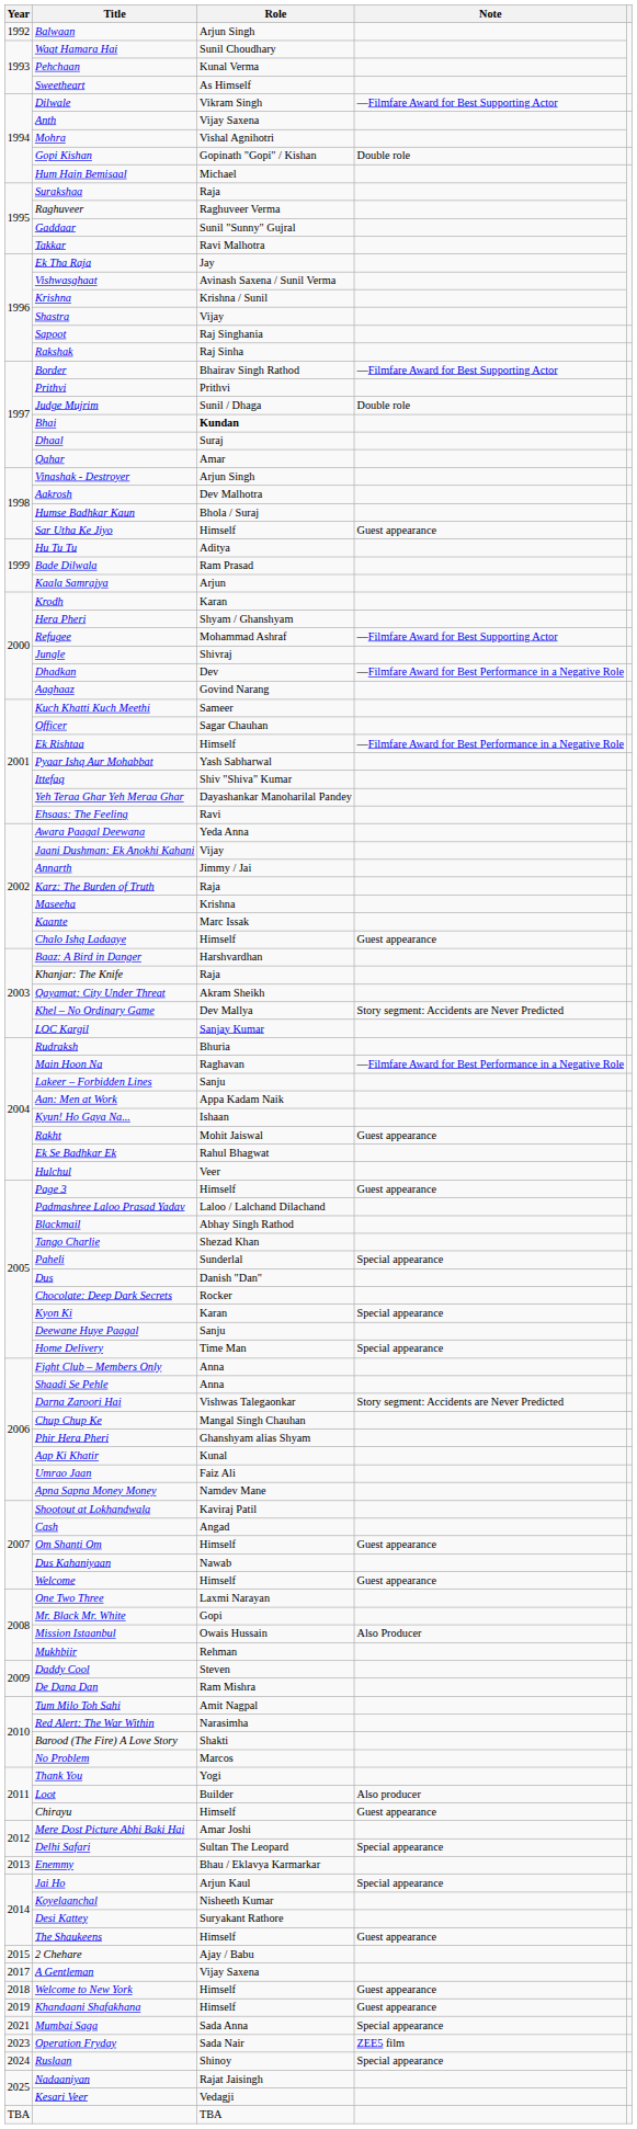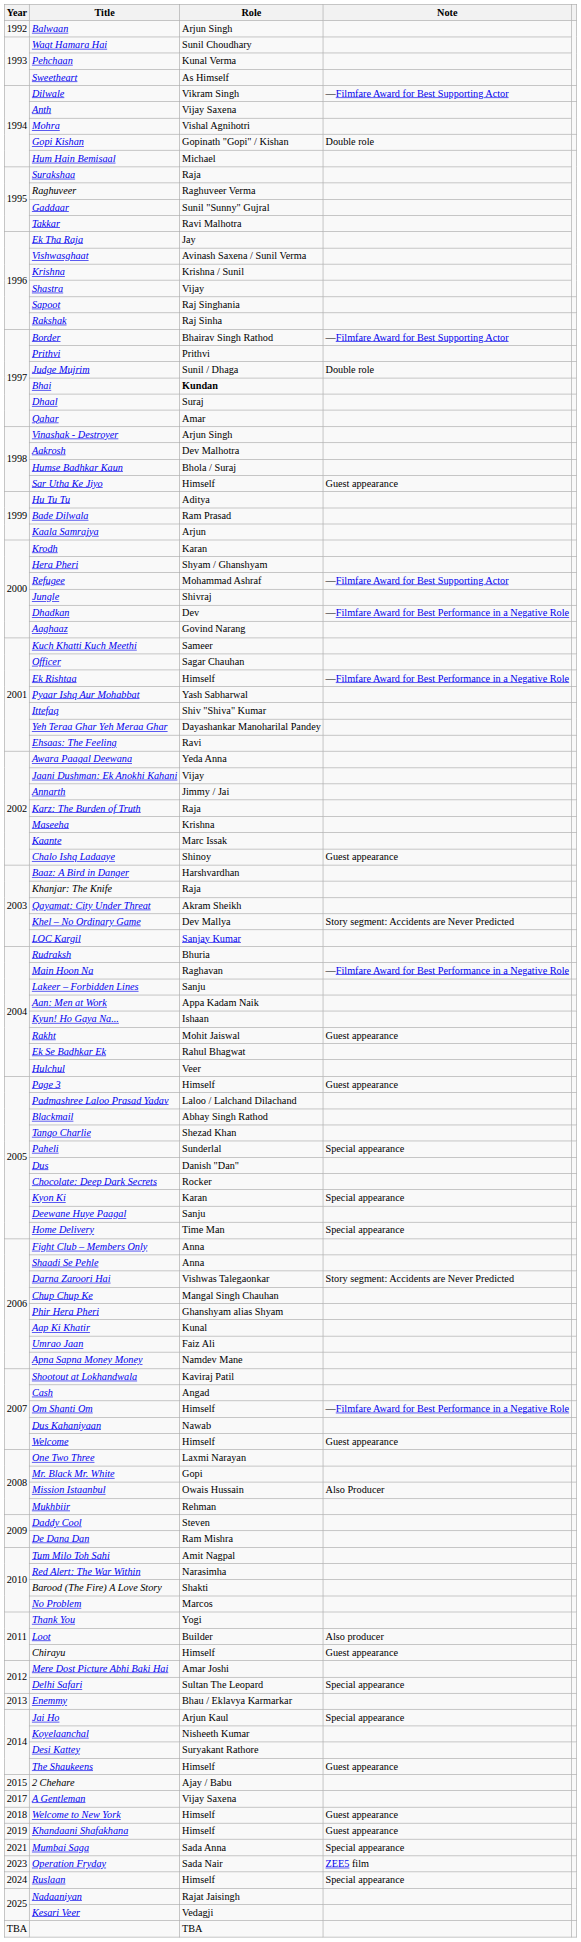 <table class="wikitable sortable">
 <tr>
 <th scope="col">Year</th>
 <th scope="col">Title</th>
 <th scope="col">Role</th>
 <th class="unsortable" scope="col">Note</th>
 <th class="unsortable" scope="col"></th>
 </tr>
 <tr>
 <td>1992</td>
 <td><em><a href='#'>Balwaan</a></em></td>
 <td>Arjun Singh</td>
 <td></td>
 </tr>
 <tr>
 <td rowspan="3">1993</td>
 <td><em><a href='#'>Waqt Hamara Hai</a></em></td>
 <td>Sunil Choudhary</td>
 <td></td>
 </tr>
 <tr>
 <td><em><a href='#'>Pehchaan</a></em></td>
 <td>Kunal Verma</td>
 <td></td>
 </tr>
 <tr>
 <td><em><a href='#'>Sweetheart</a></em></td>
 <td>As Himself</td>
 <td></td>
 </tr>
 <tr>
 <td rowspan="5">1994</td>
 <td><em><a href='#'>Dilwale</a></em></td>
 <td>Vikram Singh</td>
 <td>—<a href='#'>Filmfare Award for Best Supporting Actor</a></td>
 <td></td>
 </tr>
 <tr>
 <td><em><a href='#'>Anth</a></em></td>
 <td>Vijay Saxena</td>
 <td></td>
 </tr>
 <tr>
 <td><em><a href='#'>Mohra</a></em></td>
 <td>Vishal Agnihotri</td>
 <td></td>
 </tr>
 <tr>
 <td><em><a href='#'>Gopi Kishan</a></em></td>
 <td>Gopinath "Gopi" / Kishan</td>
 <td>Double role</td>
 <td></td>
 </tr>
 <tr>
 <td><em><a href='#'>Hum Hain Bemisaal</a></em></td>
 <td>Michael</td>
 <td></td>
 </tr>
 <tr>
 <td rowspan="4">1995</td>
 <td><em><a href='#'>Surakshaa</a></em></td>
 <td>Raja</td>
 <td></td>
 </tr>
 <tr>
 <td><em>Raghuveer</em></td>
 <td>Raghuveer Verma</td>
 <td></td>
 </tr>
 <tr>
 <td><em><a href='#'>Gaddaar</a></em></td>
 <td>Sunil "Sunny" Gujral</td>
 <td></td>
 </tr>
 <tr>
 <td><em><a href='#'>Takkar</a></em></td>
 <td>Ravi Malhotra</td>
 <td></td>
 </tr>
 <tr>
 <td rowspan="6">1996</td>
 <td><em><a href='#'>Ek Tha Raja</a></em></td>
 <td>Jay</td>
 <td></td>
 </tr>
 <tr>
 <td><em><a href='#'>Vishwasghaat</a></em></td>
 <td>Avinash Saxena / Sunil Verma</td>
 <td></td>
 </tr>
 <tr>
 <td><em><a href='#'>Krishna</a></em></td>
 <td>Krishna / Sunil</td>
 <td></td>
 </tr>
 <tr>
 <td><em><a href='#'>Shastra</a></em></td>
 <td>Vijay</td>
 <td></td>
 </tr>
 <tr>
 <td><em><a href='#'>Sapoot</a></em></td>
 <td>Raj Singhania</td>
 <td></td>
 <td></td>
 </tr>
 <tr>
 <td><em><a href='#'>Rakshak</a></em></td>
 <td>Raj Sinha</td>
 <td></td>
 <td></td>
 </tr>
 <tr>
 <td rowspan="6">1997</td>
 <td><em><a href='#'>Border</a></em></td>
 <td>Bhairav Singh Rathod</td>
 <td>—<a href='#'>Filmfare Award for Best Supporting Actor</a></td>
 <td></td>
 </tr>
 <tr>
 <td><em><a href='#'>Prithvi</a></em></td>
 <td>Prithvi</td>
 <td></td>
 <td></td>
 </tr>
 <tr>
 <td><em><a href='#'>Judge Mujrim</a></em></td>
 <td>Sunil / Dhaga</td>
 <td>Double role</td>
 <td></td>
 </tr>
 <tr>
 <td><em><a href='#'>Bhai</a></em></td>
 <td><strong>Kundan</strong></td>
 <td></td>
 <td></td>
 </tr>
 <tr>
 <td><em><a href='#'>Dhaal</a></em></td>
 <td>Suraj</td>
 <td></td>
 <td></td>
 </tr>
 <tr>
 <td><em><a href='#'>Qahar</a></em></td>
 <td>Amar</td>
 <td></td>
 </tr>
 <tr>
 <td rowspan="4">1998</td>
 <td><em><a href='#'>Vinashak - Destroyer</a></em></td>
 <td>Arjun Singh</td>
 <td></td>
 <td></td>
 </tr>
 <tr>
 <td><em><a href='#'>Aakrosh</a></em></td>
 <td>Dev Malhotra</td>
 <td></td>
 <td></td>
 </tr>
 <tr>
 <td><em><a href='#'>Humse Badhkar Kaun</a></em></td>
 <td>Bhola / Suraj</td>
 <td></td>
 <td></td>
 </tr>
 <tr>
 <td><em><a href='#'>Sar Utha Ke Jiyo</a></em></td>
 <td>Himself</td>
 <td>Guest appearance</td>
 <td></td>
 </tr>
 <tr>
 <td rowspan="3">1999</td>
 <td><em><a href='#'>Hu Tu Tu</a></em></td>
 <td>Aditya</td>
 <td></td>
 <td></td>
 </tr>
 <tr>
 <td><em><a href='#'>Bade Dilwala</a></em></td>
 <td>Ram Prasad</td>
 <td></td>
 <td></td>
 </tr>
 <tr>
 <td><em><a href='#'>Kaala Samrajya</a></em></td>
 <td>Arjun</td>
 <td></td>
 <td></td>
 </tr>
 <tr>
 <td rowspan="6">2000</td>
 <td><em><a href='#'>Krodh</a></em></td>
 <td>Karan</td>
 <td></td>
 <td></td>
 </tr>
 <tr>
 <td><em><a href='#'>Hera Pheri</a></em></td>
 <td>Shyam / Ghanshyam</td>
 <td></td>
 </tr>
 <tr>
 <td><em><a href='#'>Refugee</a></em></td>
 <td>Mohammad Ashraf</td>
 <td>—<a href='#'>Filmfare Award for Best Supporting Actor</a></td>
 <td></td>
 </tr>
 <tr>
 <td><em><a href='#'>Jungle</a></em></td>
 <td>Shivraj</td>
 <td></td>
 <td></td>
 </tr>
 <tr>
 <td><em><a href='#'>Dhadkan</a></em></td>
 <td>Dev</td>
 <td>—<a href='#'>Filmfare Award for Best Performance in a Negative Role</a></td>
 <td></td>
 </tr>
 <tr>
 <td><em><a href='#'>Aaghaaz</a></em></td>
 <td>Govind Narang</td>
 <td></td>
 <td></td>
 </tr>
 <tr>
 <td rowspan="7">2001</td>
 <td><em><a href='#'>Kuch Khatti Kuch Meethi</a></em></td>
 <td>Sameer</td>
 <td></td>
 <td></td>
 </tr>
 <tr>
 <td><em><a href='#'>Officer</a></em></td>
 <td>Sagar Chauhan</td>
 <td></td>
 <td></td>
 </tr>
 <tr>
 <td><em><a href='#'>Ek Rishtaa</a></em></td>
 <td>Himself</td>
 <td>—<a href='#'>Filmfare Award for Best Performance in a Negative Role</a></td>
 <td></td>
 </tr>
 <tr>
 <td><em><a href='#'>Pyaar Ishq Aur Mohabbat</a></em></td>
 <td>Yash Sabharwal</td>
 <td></td>
 <td></td>
 </tr>
 <tr>
 <td><em><a href='#'>Ittefaq</a></em></td>
 <td>Shiv "Shiva" Kumar</td>
 <td></td>
 </tr>
 <tr>
 <td><em><a href='#'>Yeh Teraa Ghar Yeh Meraa Ghar</a></em></td>
 <td>Dayashankar Manoharilal Pandey</td>
 <td></td>
 </tr>
 <tr>
 <td><em><a href='#'>Ehsaas: The Feeling</a></em></td>
 <td>Ravi</td>
 <td></td>
 <td></td>
 </tr>
 <tr>
 <td rowspan="7">2002</td>
 <td><em><a href='#'>Awara Paagal Deewana</a></em></td>
 <td>Yeda Anna</td>
 <td></td>
 <td></td>
 </tr>
 <tr>
 <td><em><a href='#'>Jaani Dushman: Ek Anokhi Kahani</a></em></td>
 <td>Vijay</td>
 <td></td>
 </tr>
 <tr>
 <td><em><a href='#'>Annarth</a></em></td>
 <td>Jimmy / Jai</td>
 <td></td>
 <td></td>
 </tr>
 <tr>
 <td><em><a href='#'>Karz: The Burden of Truth</a></em></td>
 <td>Raja</td>
 <td></td>
 <td></td>
 </tr>
 <tr>
 <td><em><a href='#'>Maseeha</a></em></td>
 <td>Krishna</td>
 <td></td>
 <td></td>
 </tr>
 <tr>
 <td><em><a href='#'>Kaante</a></em></td>
 <td>Marc Issak</td>
 <td></td>
 <td></td>
 </tr>
 <tr>
 <td><em><a href='#'>Chalo Ishq Ladaaye</a></em></td>
-<td>Himself</td>
+<td>Shinoy</td>
 <td>Guest appearance</td>
 <td></td>
 </tr>
 <tr>
 <td rowspan="5">2003</td>
 <td><em><a href='#'>Baaz: A Bird in Danger</a></em></td>
 <td>Harshvardhan</td>
 <td></td>
 <td></td>
 </tr>
 <tr>
 <td><em>Khanjar: The Knife</em></td>
 <td>Raja</td>
 <td></td>
 <td></td>
 </tr>
 <tr>
 <td><em><a href='#'>Qayamat: City Under Threat</a></em></td>
 <td>Akram Sheikh</td>
 <td></td>
 <td></td>
 </tr>
 <tr>
 <td><em><a href='#'>Khel – No Ordinary Game</a></em></td>
 <td>Dev Mallya</td>
 <td>Story segment: Accidents are Never Predicted</td>
 <td></td>
 </tr>
 <tr>
 <td><em><a href='#'>LOC Kargil</a></em></td>
 <td><a href='#'>Sanjay Kumar</a></td>
 <td></td>
 <td></td>
 </tr>
 <tr>
 <td rowspan="8">2004</td>
 <td><em><a href='#'>Rudraksh</a></em></td>
 <td>Bhuria</td>
 <td></td>
 <td></td>
 </tr>
 <tr>
 <td><em><a href='#'>Main Hoon Na</a></em></td>
 <td>Raghavan</td>
 <td>—<a href='#'>Filmfare Award for Best Performance in a Negative Role</a></td>
 <td></td>
 </tr>
 <tr>
 <td><em><a href='#'>Lakeer – Forbidden Lines</a></em></td>
 <td>Sanju</td>
 <td></td>
 <td></td>
 </tr>
 <tr>
 <td><em><a href='#'>Aan: Men at Work</a></em></td>
 <td>Appa Kadam Naik</td>
 <td></td>
 </tr>
 <tr>
 <td><em><a href='#'>Kyun! Ho Gaya Na...</a></em></td>
 <td>Ishaan</td>
 <td></td>
 <td></td>
 </tr>
 <tr>
 <td><em><a href='#'>Rakht</a></em></td>
 <td>Mohit Jaiswal</td>
 <td>Guest appearance</td>
 <td></td>
 </tr>
 <tr>
 <td><em><a href='#'>Ek Se Badhkar Ek</a></em></td>
 <td>Rahul Bhagwat</td>
 <td></td>
 <td></td>
 </tr>
 <tr>
 <td><em><a href='#'>Hulchul</a></em></td>
 <td>Veer</td>
 <td></td>
 <td></td>
 </tr>
 <tr>
 <td rowspan="10">2005</td>
 <td><em><a href='#'>Page 3</a></em></td>
 <td>Himself</td>
 <td>Guest appearance</td>
 <td></td>
 </tr>
 <tr>
 <td><em><a href='#'>Padmashree Laloo Prasad Yadav</a></em></td>
 <td>Laloo / Lalchand Dilachand</td>
 <td></td>
 <td></td>
 </tr>
 <tr>
 <td><em><a href='#'>Blackmail</a></em></td>
 <td>Abhay Singh Rathod</td>
 <td></td>
 <td></td>
 </tr>
 <tr>
 <td><em><a href='#'>Tango Charlie</a></em></td>
 <td>Shezad Khan</td>
 <td></td>
 <td></td>
 </tr>
 <tr>
 <td><em><a href='#'>Paheli</a></em></td>
 <td>Sunderlal</td>
 <td>Special appearance</td>
 <td></td>
 </tr>
 <tr>
 <td><em><a href='#'>Dus</a></em></td>
 <td>Danish "Dan"</td>
 <td></td>
 <td></td>
 </tr>
 <tr>
 <td><em><a href='#'>Chocolate: Deep Dark Secrets</a></em></td>
 <td>Rocker</td>
 <td></td>
 <td></td>
 </tr>
 <tr>
 <td><em><a href='#'>Kyon Ki</a></em></td>
 <td>Karan</td>
 <td>Special appearance</td>
 <td></td>
 </tr>
 <tr>
 <td><em><a href='#'>Deewane Huye Paagal</a></em></td>
 <td>Sanju</td>
 <td></td>
 <td></td>
 </tr>
 <tr>
 <td><em><a href='#'>Home Delivery</a></em></td>
 <td>Time Man</td>
 <td>Special appearance</td>
 <td></td>
 </tr>
 <tr>
 <td rowspan="8">2006</td>
 <td><em><a href='#'>Fight Club – Members Only</a></em></td>
 <td>Anna</td>
 <td></td>
 <td></td>
 </tr>
 <tr>
 <td><em><a href='#'>Shaadi Se Pehle</a></em></td>
 <td>Anna</td>
 <td></td>
 <td></td>
 </tr>
 <tr>
 <td><em><a href='#'>Darna Zaroori Hai</a></em></td>
 <td>Vishwas Talegaonkar</td>
 <td>Story segment: Accidents are Never Predicted</td>
 <td></td>
 </tr>
 <tr>
 <td><em><a href='#'>Chup Chup Ke</a></em></td>
 <td>Mangal Singh Chauhan</td>
 <td></td>
 <td></td>
 </tr>
 <tr>
 <td><em><a href='#'>Phir Hera Pheri</a></em></td>
 <td>Ghanshyam alias Shyam</td>
 <td></td>
 <td></td>
 </tr>
 <tr>
 <td><em><a href='#'>Aap Ki Khatir</a></em></td>
 <td>Kunal</td>
 <td></td>
 <td></td>
 </tr>
 <tr>
 <td><em><a href='#'>Umrao Jaan</a></em></td>
 <td>Faiz Ali</td>
 <td></td>
 <td></td>
 </tr>
 <tr>
 <td><em><a href='#'>Apna Sapna Money Money</a></em></td>
 <td>Namdev Mane</td>
 <td></td>
 <td></td>
 </tr>
 <tr>
 <td rowspan="5">2007</td>
 <td><em><a href='#'>Shootout at Lokhandwala</a></em></td>
 <td>Kaviraj Patil</td>
 <td></td>
 <td></td>
 </tr>
 <tr>
 <td><em><a href='#'>Cash</a></em></td>
 <td>Angad</td>
 <td></td>
 <td></td>
 </tr>
 <tr>
 <td><em><a href='#'>Om Shanti Om</a></em></td>
 <td>Himself</td>
-<td>Guest appearance</td>
+<td>—<a href='#'>Filmfare Award for Best Performance in a Negative Role</a></td>
 <td></td>
 </tr>
 <tr>
 <td><em><a href='#'>Dus Kahaniyaan</a></em></td>
 <td>Nawab</td>
 <td></td>
 <td></td>
 </tr>
 <tr>
 <td><em><a href='#'> Welcome</a></em></td>
 <td>Himself</td>
 <td>Guest appearance</td>
 <td></td>
 </tr>
 <tr>
 <td rowspan="4">2008</td>
 <td><em><a href='#'>One Two Three</a></em></td>
 <td>Laxmi Narayan</td>
 <td></td>
 <td></td>
 </tr>
 <tr>
 <td><em><a href='#'>Mr. Black Mr. White</a></em></td>
 <td>Gopi</td>
 <td></td>
 <td></td>
 </tr>
 <tr>
 <td><em><a href='#'>Mission Istaanbul</a></em></td>
 <td>Owais Hussain</td>
 <td>Also Producer</td>
 <td></td>
 </tr>
 <tr>
 <td><em><a href='#'>Mukhbiir</a></em></td>
 <td>Rehman</td>
 <td></td>
 <td></td>
 </tr>
 <tr>
 <td rowspan="2">2009</td>
 <td><em><a href='#'>Daddy Cool</a></em></td>
 <td>Steven</td>
 <td></td>
 <td></td>
 </tr>
 <tr>
 <td><em><a href='#'>De Dana Dan</a></em></td>
 <td>Ram Mishra</td>
 <td></td>
 <td></td>
 </tr>
 <tr>
 <td rowspan="4">2010</td>
 <td><em><a href='#'>Tum Milo Toh Sahi</a></em></td>
 <td>Amit Nagpal</td>
 <td></td>
 <td></td>
 </tr>
 <tr>
 <td><em><a href='#'>Red Alert: The War Within</a></em></td>
 <td>Narasimha</td>
 <td></td>
 <td></td>
 </tr>
 <tr>
 <td><em>Barood (The Fire) A Love Story</em></td>
 <td>Shakti</td>
 <td></td>
 <td></td>
 </tr>
 <tr>
 <td><em><a href='#'>No Problem</a></em></td>
 <td>Marcos</td>
 <td></td>
 <td></td>
 </tr>
 <tr>
 <td rowspan="3">2011</td>
 <td><em><a href='#'>Thank You</a></em></td>
 <td>Yogi</td>
 <td></td>
 <td></td>
 </tr>
 <tr>
 <td><em><a href='#'>Loot</a></em></td>
 <td>Builder</td>
 <td>Also producer</td>
 <td></td>
 </tr>
 <tr>
 <td><em>Chirayu</em></td>
 <td>Himself</td>
 <td>Guest appearance</td>
 <td></td>
 </tr>
 <tr>
 <td rowspan="2">2012</td>
 <td><em><a href='#'>Mere Dost Picture Abhi Baki Hai</a></em></td>
 <td>Amar Joshi</td>
 <td></td>
 <td></td>
 </tr>
 <tr>
 <td><em><a href='#'>Delhi Safari</a></em></td>
 <td>Sultan The Leopard</td>
 <td>Special appearance</td>
 <td></td>
 </tr>
 <tr>
 <td rowspan="1">2013</td>
 <td><em><a href='#'>Enemmy</a></em></td>
 <td>Bhau / Eklavya Karmarkar</td>
 <td></td>
 </tr>
 <tr>
 <td rowspan="4">2014</td>
 <td><em><a href='#'>Jai Ho</a></em></td>
 <td>Arjun Kaul</td>
 <td>Special appearance</td>
 <td></td>
 </tr>
 <tr>
 <td><em><a href='#'>Koyelaanchal</a></em></td>
 <td>Nisheeth Kumar</td>
 <td></td>
 <td></td>
 </tr>
 <tr>
 <td><em><a href='#'>Desi Kattey</a></em></td>
 <td>Suryakant Rathore</td>
 <td></td>
 <td></td>
 </tr>
 <tr>
 <td><em><a href='#'>The Shaukeens</a></em></td>
 <td>Himself</td>
 <td>Guest appearance</td>
 <td></td>
 </tr>
 <tr>
 <td>2015</td>
 <td><em>2 Chehare</em></td>
 <td>Ajay / Babu</td>
 <td></td>
 <td></td>
 </tr>
 <tr>
 <td>2017</td>
 <td><em><a href='#'>A Gentleman</a></em></td>
 <td>Vijay Saxena</td>
 <td></td>
 </tr>
 <tr>
 <td>2018</td>
 <td><em><a href='#'>Welcome to New York</a></em></td>
 <td>Himself</td>
 <td>Guest appearance</td>
 <td></td>
 </tr>
 <tr>
 <td>2019</td>
 <td><em><a href='#'>Khandaani Shafakhana</a></em></td>
 <td>Himself</td>
 <td>Guest appearance</td>
 <td></td>
 </tr>
 <tr>
 <td>2021</td>
 <td><em><a href='#'>Mumbai Saga</a></em></td>
 <td>Sada Anna</td>
 <td>Special appearance</td>
 <td></td>
 </tr>
 <tr>
 <td>2023</td>
 <td><em><a href='#'>Operation Fryday</a></em></td>
 <td>Sada Nair</td>
 <td><a href='#'>ZEE5</a> film</td>
 <td></td>
 </tr>
 <tr>
 <td>2024</td>
 <td><em><a href='#'>Ruslaan</a></em></td>
-<td>Shinoy</td>
+<td>Himself</td>
 <td>Special appearance</td>
 <td></td>
 </tr>
 <tr>
 <td rowspan="2">2025</td>
 <td><em><a href='#'>Nadaaniyan</a></em></td>
 <td>Rajat Jaisingh</td>
 <td></td>
 </tr>
 <tr>
 <td><em><a href='#'>Kesari Veer</a></em></td>
 <td>Vedagji</td>
 <td></td>
 </tr>
 <tr>
 <td>TBA</td>
 <td></td>
 <td>TBA</td>
 <td></td>
 <td></td>
 </tr>
 </table>
